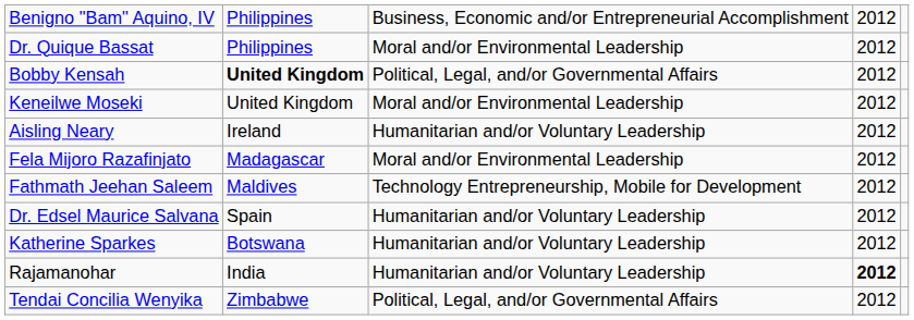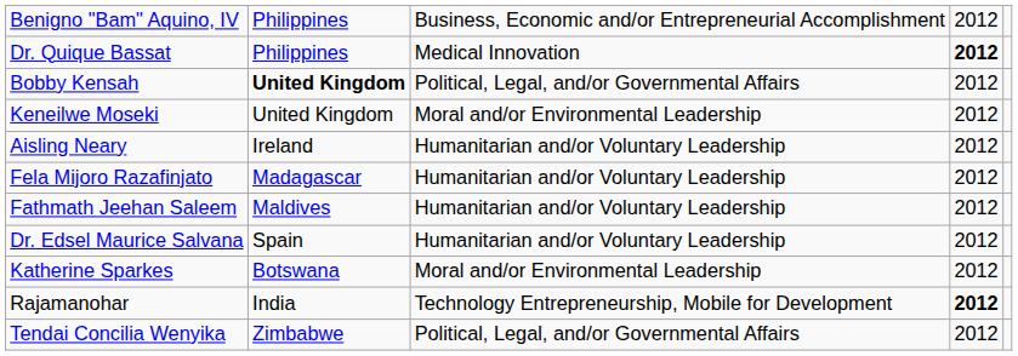 <table class="wikitable">
 <tr>
 <td><a href='#'>Benigno "Bam" Aquino, IV</a></td>
 <td><a href='#'>Philippines</a></td>
 <td>Business, Economic and/or Entrepreneurial Accomplishment</td>
 <td style="text-align:right;">2012</td>
 <td></td>
 </tr>
 <tr>
 <td><a href='#'>Dr. Quique Bassat</a></td>
 <td><a href='#'>Philippines</a></td>
-<td>Moral and/or Environmental Leadership</td>
-<td style="text-align:right;">2012</td>
+<td>Medical Innovation</td>
+<td style="text-align:right;"><strong>2012</strong></td>
 <td></td>
 </tr>
 <tr>
 <td><a href='#'>Bobby Kensah</a></td>
 <td><strong>United Kingdom</strong></td>
 <td>Political, Legal, and/or Governmental Affairs</td>
 <td style="text-align:right;">2012</td>
 <td></td>
 </tr>
 <tr>
 <td><a href='#'>Keneilwe Moseki</a></td>
 <td>United Kingdom</td>
 <td>Moral and/or Environmental Leadership</td>
 <td style="text-align:right;">2012</td>
 <td></td>
 </tr>
 <tr>
 <td><a href='#'>Aisling Neary</a></td>
 <td>Ireland</td>
 <td>Humanitarian and/or Voluntary Leadership</td>
 <td style="text-align:right;">2012</td>
 <td></td>
 </tr>
 <tr>
 <td><a href='#'>Fela Mijoro Razafinjato</a></td>
 <td><a href='#'>Madagascar</a></td>
-<td>Moral and/or Environmental Leadership</td>
+<td>Humanitarian and/or Voluntary Leadership</td>
 <td style="text-align:right;">2012</td>
 <td></td>
 </tr>
 <tr>
 <td><a href='#'>Fathmath Jeehan Saleem</a></td>
 <td><a href='#'>Maldives</a></td>
-<td>Technology Entrepreneurship, Mobile for Development</td>
+<td>Humanitarian and/or Voluntary Leadership</td>
 <td style="text-align:right;">2012</td>
 <td></td>
 </tr>
 <tr>
 <td><a href='#'>Dr. Edsel Maurice Salvana</a></td>
 <td>Spain</td>
 <td>Humanitarian and/or Voluntary Leadership</td>
 <td style="text-align:right;">2012</td>
 <td></td>
 </tr>
 <tr>
 <td><a href='#'>Katherine Sparkes</a></td>
 <td><a href='#'>Botswana</a></td>
-<td>Humanitarian and/or Voluntary Leadership</td>
+<td>Moral and/or Environmental Leadership</td>
 <td style="text-align:right;">2012</td>
 <td></td>
 </tr>
 <tr>
 <td>Rajamanohar</td>
 <td>India</td>
-<td>Humanitarian and/or Voluntary Leadership</td>
+<td>Technology Entrepreneurship, Mobile for Development</td>
 <td style="text-align:right;"><strong>2012</strong></td>
 <td></td>
 </tr>
 <tr>
 <td><a href='#'>Tendai Concilia Wenyika</a></td>
 <td><a href='#'>Zimbabwe</a></td>
 <td>Political, Legal, and/or Governmental Affairs</td>
 <td style="text-align:right;">2012</td>
 <td></td>
 </tr>
 </table>
